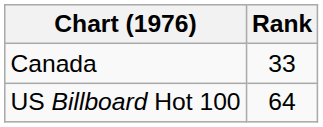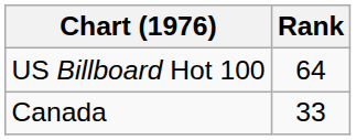 <table class="wikitable">
 <tr>
 <th align="left">Chart (1976)</th>
 <th style="text-align:center;">Rank</th>
 </tr>
 <tr>
+<td>US <em>Billboard</em> Hot 100</td>
+<td style="text-align:center;">64</td>
+</tr>
+<tr>
 <td>Canada</td>
 <td style="text-align:center;">33</td>
 </tr>
-<tr>
-<td>US <em>Billboard</em> Hot 100</td>
-<td style="text-align:center;">64</td>
-</tr>
 </table>
